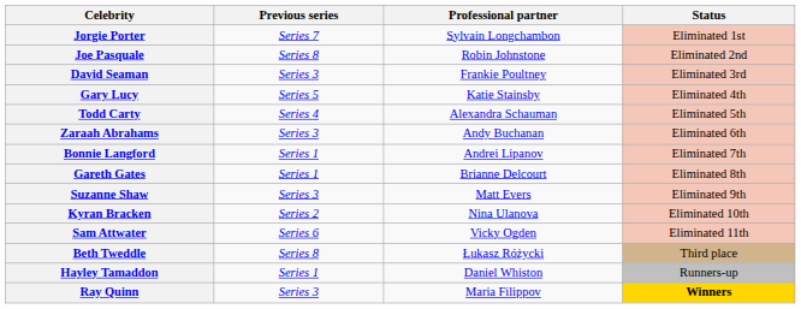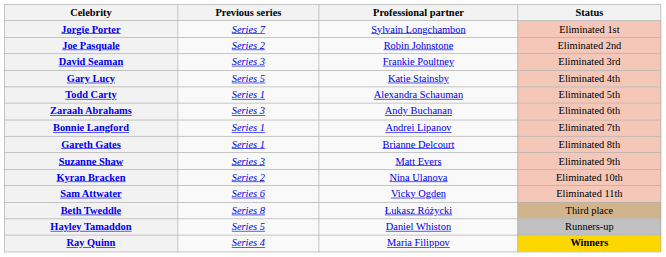 <table class="wikitable sortable" style="text-align:center; width:80%">
 <tr>
 <th scope="col">Celebrity</th>
 <th scope="col">Previous series</th>
 <th scope="col">Professional partner</th>
 <th scope="col">Status</th>
 </tr>
 <tr>
 <th scope="row"><strong><a href='#'>Jorgie Porter</a></strong></th>
 <td><em><a href='#'>Series 7</a></em></td>
 <td><a href='#'>Sylvain Longchambon</a></td>
 <td bgcolor="f4c7b8">Eliminated 1st</td>
 </tr>
 <tr>
 <th scope="row"><strong><a href='#'>Joe Pasquale</a></strong></th>
-<td><em><a href='#'>Series 8</a></em></td>
+<td><em><a href='#'>Series 2</a></em></td>
 <td><a href='#'>Robin Johnstone</a></td>
 <td bgcolor="f4c7b8">Eliminated 2nd</td>
 </tr>
 <tr>
 <th scope="row"><strong><a href='#'>David Seaman</a></strong></th>
 <td><em><a href='#'>Series 3</a></em></td>
 <td><a href='#'>Frankie Poultney</a></td>
 <td bgcolor="f4c7b8">Eliminated 3rd</td>
 </tr>
 <tr>
 <th scope="row"><strong><a href='#'>Gary Lucy</a></strong></th>
 <td><em><a href='#'>Series 5</a></em></td>
 <td><a href='#'>Katie Stainsby</a></td>
 <td bgcolor="f4c7b8">Eliminated 4th</td>
 </tr>
 <tr>
 <th scope="row"><strong><a href='#'>Todd Carty</a></strong></th>
-<td><em><a href='#'>Series 4</a></em></td>
+<td><em><a href='#'>Series 1</a></em></td>
 <td><a href='#'>Alexandra Schauman</a></td>
 <td bgcolor="f4c7b8">Eliminated 5th</td>
 </tr>
 <tr>
 <th scope="row"><strong><a href='#'>Zaraah Abrahams</a></strong></th>
 <td><em><a href='#'>Series 3</a></em></td>
 <td><a href='#'>Andy Buchanan</a></td>
 <td bgcolor="f4c7b8">Eliminated 6th</td>
 </tr>
 <tr>
 <th scope="row"><strong><a href='#'>Bonnie Langford</a></strong></th>
 <td><em><a href='#'>Series 1</a></em></td>
 <td><a href='#'>Andrei Lipanov</a></td>
 <td bgcolor="f4c7b8">Eliminated 7th</td>
 </tr>
 <tr>
 <th scope="row"><strong><a href='#'>Gareth Gates</a></strong></th>
 <td><em><a href='#'>Series 1</a></em></td>
 <td><a href='#'>Brianne Delcourt</a></td>
 <td bgcolor="f4c7b8">Eliminated 8th</td>
 </tr>
 <tr>
 <th scope="row"><strong><a href='#'>Suzanne Shaw</a></strong></th>
 <td><em><a href='#'>Series 3</a></em></td>
 <td><a href='#'>Matt Evers</a></td>
 <td bgcolor="f4c7b8">Eliminated 9th</td>
 </tr>
 <tr>
 <th scope="row"><strong><a href='#'>Kyran Bracken</a></strong></th>
 <td><em><a href='#'>Series 2</a></em></td>
 <td><a href='#'>Nina Ulanova</a></td>
 <td bgcolor="f4c7b8">Eliminated 10th</td>
 </tr>
 <tr>
 <th scope="row"><strong><a href='#'>Sam Attwater</a></strong></th>
 <td><em><a href='#'>Series 6</a></em></td>
 <td><a href='#'>Vicky Ogden</a></td>
 <td bgcolor="f4c7b8">Eliminated 11th</td>
 </tr>
 <tr>
 <th scope="row"><strong><a href='#'>Beth Tweddle</a></strong></th>
 <td><em><a href='#'>Series 8</a></em></td>
 <td><a href='#'>Łukasz Różycki</a></td>
 <td bgcolor="tan">Third place</td>
 </tr>
 <tr>
 <th scope="row"><strong><a href='#'>Hayley Tamaddon</a></strong></th>
-<td><em><a href='#'>Series 1</a></em></td>
+<td><em><a href='#'>Series 5</a></em></td>
 <td><a href='#'>Daniel Whiston</a></td>
 <td bgcolor="silver">Runners-up</td>
 </tr>
 <tr>
 <th scope="row"><strong><a href='#'>Ray Quinn</a></strong></th>
-<td><em><a href='#'>Series 3</a></em></td>
+<td><em><a href='#'>Series 4</a></em></td>
 <td><a href='#'>Maria Filippov</a></td>
 <td bgcolor="gold"><strong>Winners</strong></td>
 </tr>
 </table>
